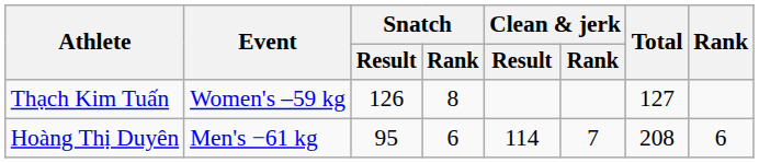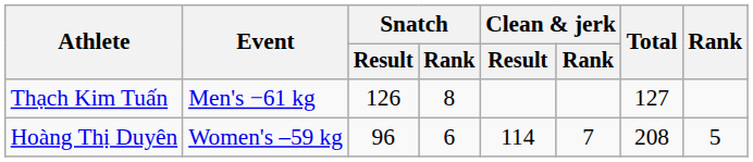 <table class="wikitable" style="font-size:90%">
 <tr>
 <th rowspan="2">Athlete</th>
 <th rowspan="2">Event</th>
 <th colspan="2">Snatch</th>
 <th colspan="2">Clean & jerk</th>
 <th rowspan="2">Total</th>
 <th rowspan="2">Rank</th>
 </tr>
 <tr style="font-size:95%">
 <th>Result</th>
 <th>Rank</th>
 <th>Result</th>
 <th>Rank</th>
 </tr>
 <tr align=center>
 <td align=left><a href='#'>Thạch Kim Tuấn</a></td>
-<td align=left><a href='#'>Women's –59 kg</a></td>
+<td align=left><a href='#'>Men's −61 kg</a></td>
 <td>126</td>
 <td>8</td>
 <td></td>
 <td></td>
 <td>127</td>
 <td></td>
 </tr>
 <tr align=center>
 <td align=left><a href='#'>Hoàng Thị Duyên</a></td>
-<td align=left><a href='#'>Men's −61 kg</a></td>
-<td>95</td>
+<td align=left><a href='#'>Women's –59 kg</a></td>
+<td>96</td>
 <td>6</td>
 <td>114</td>
 <td>7</td>
 <td>208</td>
-<td>6</td>
+<td>5</td>
 </tr>
 </table>
